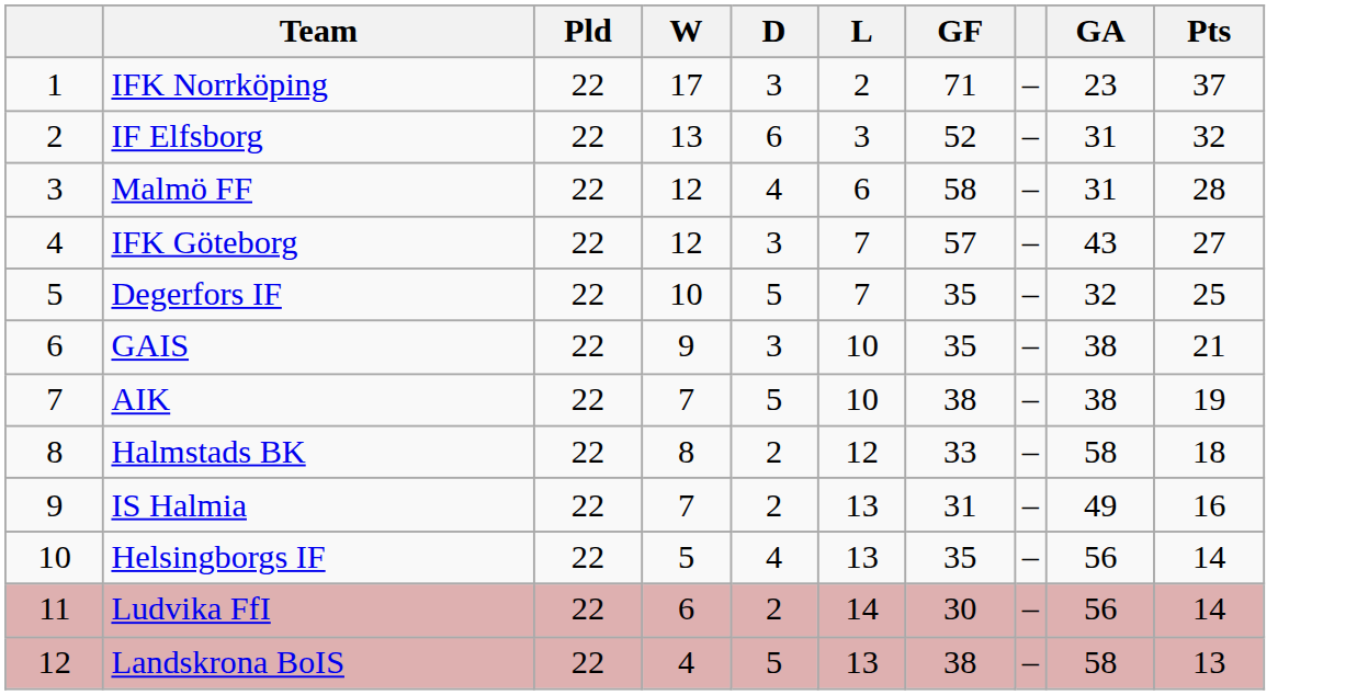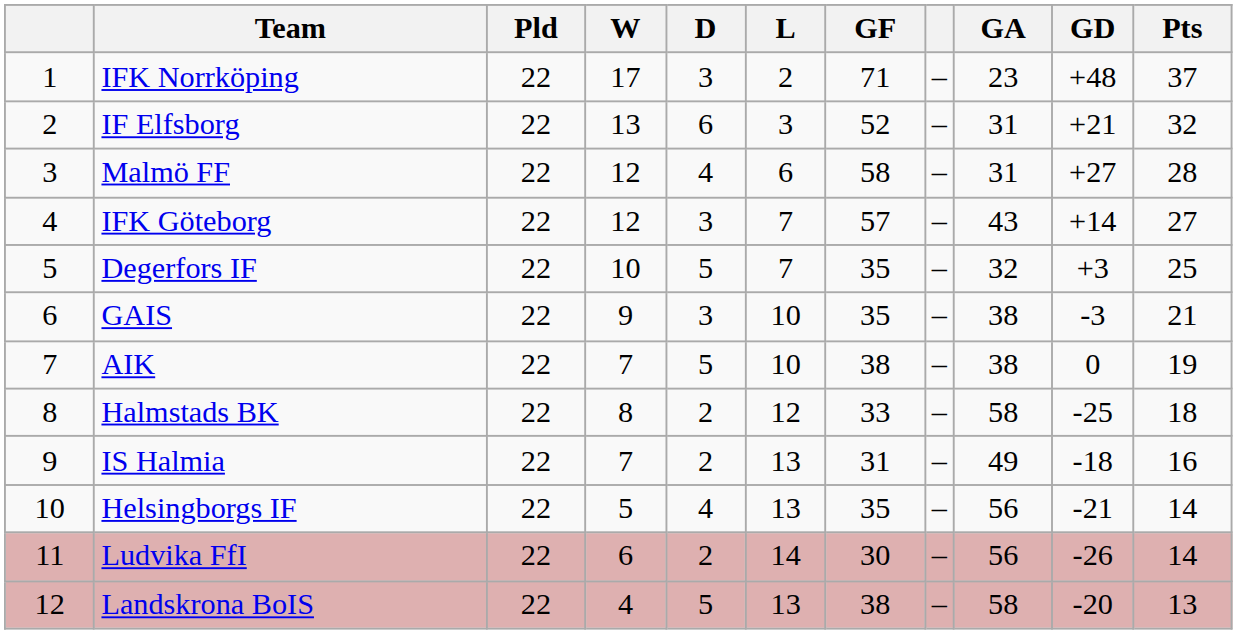 <table class="wikitable" style="text-align: center;">
 <tr>
 <th style="width: 40px;"></th>
 <th style="width: 200px;">Team</th>
 <th style="width: 45px;">Pld</th>
 <th style="width: 35px;">W</th>
 <th style="width: 35px;">D</th>
 <th style="width: 35px;">L</th>
 <th style="width: 45px;">GF</th>
 <th></th>
 <th style="width: 45px;">GA</th>
+<th style="width: 35px;">GD</th>
 <th style="width: 45px;">Pts</th>
 </tr>
 <tr>
 <td>1</td>
 <td style="text-align: left;"><a href='#'>IFK Norrköping</a></td>
 <td>22</td>
 <td>17</td>
 <td>3</td>
 <td>2</td>
 <td>71</td>
 <td>–</td>
 <td>23</td>
+<td>+48</td>
 <td>37</td>
 </tr>
 <tr>
 <td>2</td>
 <td style="text-align: left;"><a href='#'>IF Elfsborg</a></td>
 <td>22</td>
 <td>13</td>
 <td>6</td>
 <td>3</td>
 <td>52</td>
 <td>–</td>
 <td>31</td>
+<td>+21</td>
 <td>32</td>
 </tr>
 <tr>
 <td>3</td>
 <td style="text-align: left;"><a href='#'>Malmö FF</a></td>
 <td>22</td>
 <td>12</td>
 <td>4</td>
 <td>6</td>
 <td>58</td>
 <td>–</td>
 <td>31</td>
+<td>+27</td>
 <td>28</td>
 </tr>
 <tr>
 <td>4</td>
 <td style="text-align: left;"><a href='#'>IFK Göteborg</a></td>
 <td>22</td>
 <td>12</td>
 <td>3</td>
 <td>7</td>
 <td>57</td>
 <td>–</td>
 <td>43</td>
+<td>+14</td>
 <td>27</td>
 </tr>
 <tr>
 <td>5</td>
 <td style="text-align: left;"><a href='#'>Degerfors IF</a></td>
 <td>22</td>
 <td>10</td>
 <td>5</td>
 <td>7</td>
 <td>35</td>
 <td>–</td>
 <td>32</td>
+<td>+3</td>
 <td>25</td>
 </tr>
 <tr>
 <td>6</td>
 <td style="text-align: left;"><a href='#'>GAIS</a></td>
 <td>22</td>
 <td>9</td>
 <td>3</td>
 <td>10</td>
 <td>35</td>
 <td>–</td>
 <td>38</td>
+<td>-3</td>
 <td>21</td>
 </tr>
 <tr>
 <td>7</td>
 <td style="text-align: left;"><a href='#'>AIK</a></td>
 <td>22</td>
 <td>7</td>
 <td>5</td>
 <td>10</td>
 <td>38</td>
 <td>–</td>
 <td>38</td>
+<td>0</td>
 <td>19</td>
 </tr>
 <tr>
 <td>8</td>
 <td style="text-align: left;"><a href='#'>Halmstads BK</a></td>
 <td>22</td>
 <td>8</td>
 <td>2</td>
 <td>12</td>
 <td>33</td>
 <td>–</td>
 <td>58</td>
+<td>-25</td>
 <td>18</td>
 </tr>
 <tr>
 <td>9</td>
 <td style="text-align: left;"><a href='#'>IS Halmia</a></td>
 <td>22</td>
 <td>7</td>
 <td>2</td>
 <td>13</td>
 <td>31</td>
 <td>–</td>
 <td>49</td>
+<td>-18</td>
 <td>16</td>
 </tr>
 <tr>
 <td>10</td>
 <td style="text-align: left;"><a href='#'>Helsingborgs IF</a></td>
 <td>22</td>
 <td>5</td>
 <td>4</td>
 <td>13</td>
 <td>35</td>
 <td>–</td>
 <td>56</td>
+<td>-21</td>
 <td>14</td>
 </tr>
 <tr style="background: #deb0b0">
 <td>11</td>
 <td style="text-align: left;"><a href='#'>Ludvika FfI</a></td>
 <td>22</td>
 <td>6</td>
 <td>2</td>
 <td>14</td>
 <td>30</td>
 <td>–</td>
 <td>56</td>
+<td>-26</td>
 <td>14</td>
 </tr>
 <tr style="background: #deb0b0">
 <td>12</td>
 <td style="text-align: left;"><a href='#'>Landskrona BoIS</a></td>
 <td>22</td>
 <td>4</td>
 <td>5</td>
 <td>13</td>
 <td>38</td>
 <td>–</td>
 <td>58</td>
+<td>-20</td>
 <td>13</td>
 </tr>
 </table>
